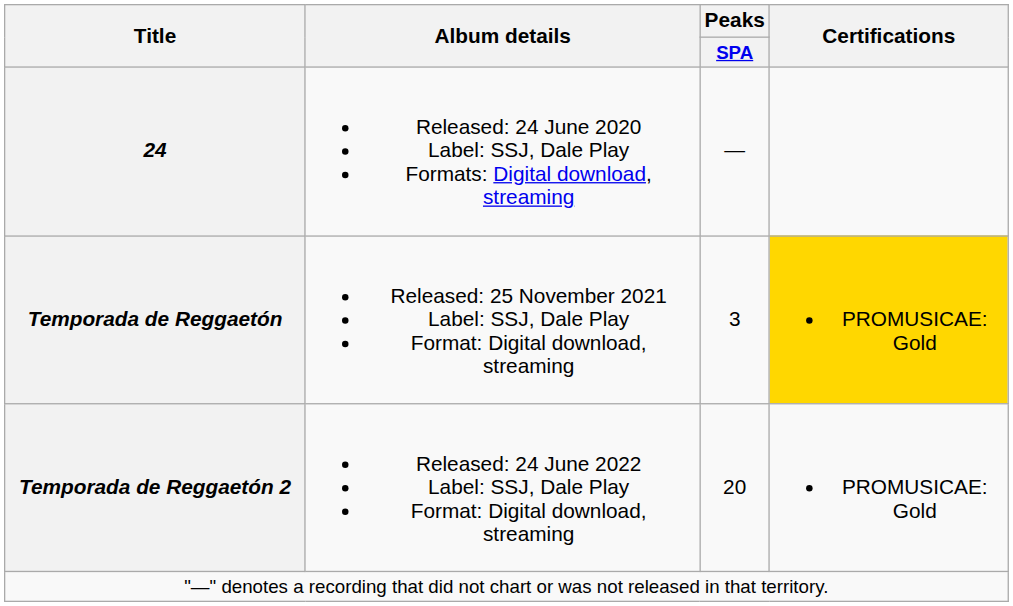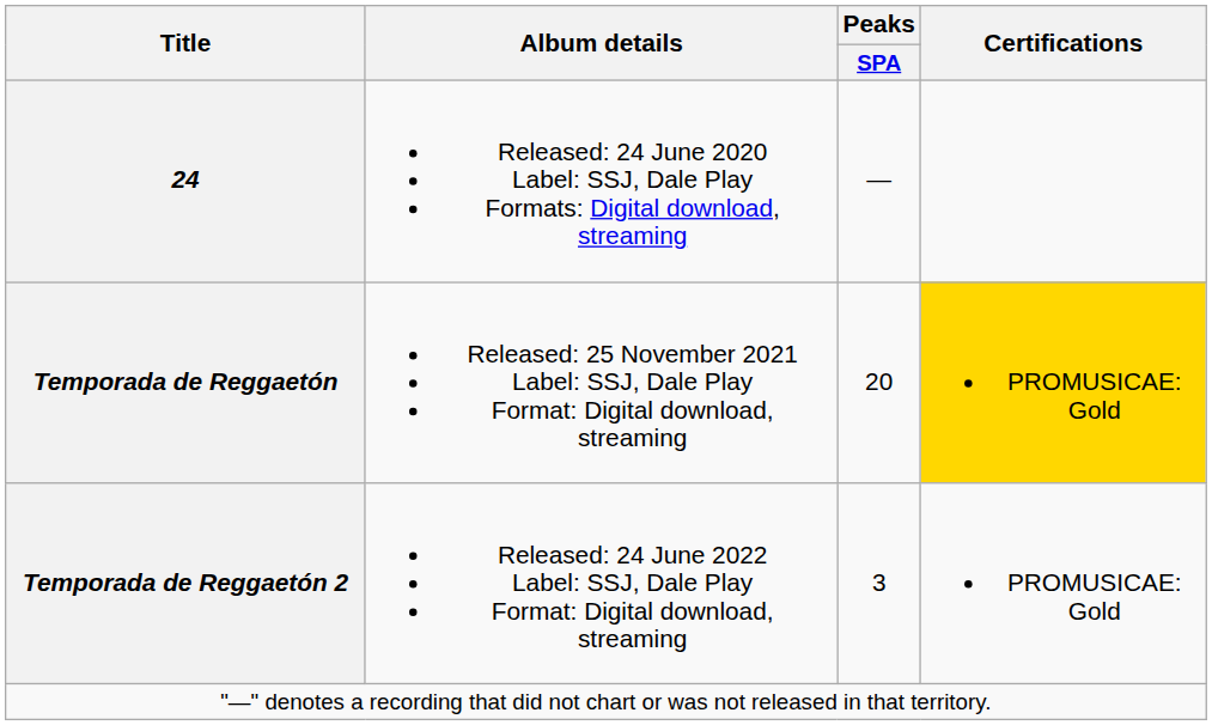 <table class="wikitable plainrowheaders" style="text-align:center;">
 <tr>
 <th scope="col" rowspan="2" style="width:14em;">Title</th>
 <th scope="col" rowspan="2" style="width:18.5em;">Album details</th>
 <th scope="col" colspan="1">Peaks</th>
 <th scope="col" rowspan="2" style="width:11em;">Certifications</th>
 </tr>
 <tr>
 <th scope="col" style="width:3em;font-size:90%;"><a href='#'>SPA</a><br></th>
 </tr>
 <tr>
 <th scope="row"><em>24</em></th>
 <td><br><ul><li>Released: 24 June 2020</li><li>Label: SSJ, Dale Play</li><li>Formats: <a href='#'>Digital download</a>, <a href='#'>streaming</a></li></ul></td>
 <td>—</td>
 <td></td>
 </tr>
 <tr>
 <th scope="row"><em>Temporada de Reggaetón</em></th>
 <td><br><ul><li>Released: 25 November 2021</li><li>Label: SSJ, Dale Play</li><li>Format: Digital download, streaming</li></ul></td>
-<td>3</td>
+<td>20</td>
 <td style="background: gold;"><br><ul><li>PROMUSICAE: Gold</li></ul></td>
 </tr>
 <tr>
 <th scope="row"><em>Temporada de Reggaetón 2</em></th>
 <td><br><ul><li>Released: 24 June 2022</li><li>Label: SSJ, Dale Play</li><li>Format: Digital download, streaming</li></ul></td>
-<td>20</td>
+<td>3</td>
 <td><br><ul><li>PROMUSICAE: Gold</li></ul></td>
 </tr>
 <tr>
 <td colspan="4" style="font-size:90%">"—" denotes a recording that did not chart or was not released in that territory.</td>
 </tr>
 </table>
